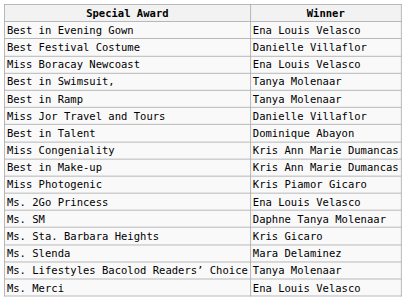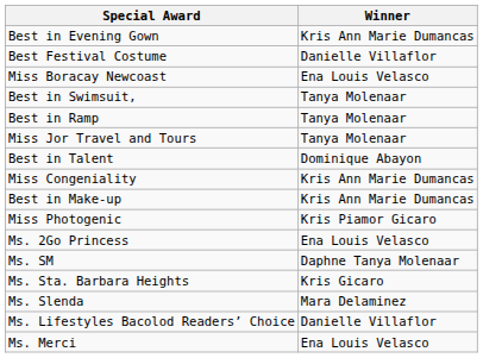 <table class="wikitable">
 <tr>
 <th>Special Award</th>
 <th>Winner</th>
 </tr>
 <tr>
 <td>Best in Evening Gown</td>
-<td>Ena Louis Velasco</td>
+<td>Kris Ann Marie Dumancas</td>
 </tr>
 <tr>
 <td>Best Festival Costume</td>
 <td>Danielle Villaflor</td>
 </tr>
 <tr>
 <td>Miss Boracay Newcoast</td>
 <td>Ena Louis Velasco</td>
 </tr>
 <tr>
 <td>Best in Swimsuit,</td>
 <td>Tanya Molenaar</td>
 </tr>
 <tr>
 <td>Best in Ramp</td>
 <td>Tanya Molenaar</td>
 </tr>
 <tr>
 <td>Miss Jor Travel and Tours</td>
-<td>Danielle Villaflor</td>
+<td>Tanya Molenaar</td>
 </tr>
 <tr>
 <td>Best in Talent</td>
 <td>Dominique Abayon</td>
 </tr>
 <tr>
 <td>Miss Congeniality</td>
 <td>Kris Ann Marie Dumancas</td>
 </tr>
 <tr>
 <td>Best in Make-up</td>
 <td>Kris Ann Marie Dumancas</td>
 </tr>
 <tr>
 <td>Miss Photogenic</td>
 <td>Kris Piamor Gicaro</td>
 </tr>
 <tr>
 <td>Ms. 2Go Princess</td>
 <td>Ena Louis Velasco</td>
 </tr>
 <tr>
 <td>Ms. SM</td>
 <td>Daphne Tanya Molenaar</td>
 </tr>
 <tr>
 <td>Ms. Sta. Barbara Heights</td>
 <td>Kris Gicaro</td>
 </tr>
 <tr>
 <td>Ms. Slenda</td>
 <td>Mara Delaminez</td>
 </tr>
 <tr>
 <td>Ms. Lifestyles Bacolod Readers’ Choice</td>
-<td>Tanya Molenaar</td>
+<td>Danielle Villaflor</td>
 </tr>
 <tr>
 <td>Ms. Merci</td>
 <td>Ena Louis Velasco</td>
 </tr>
 </table>
